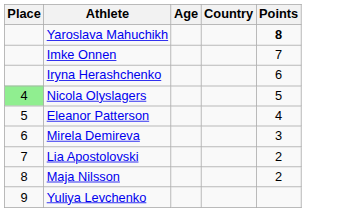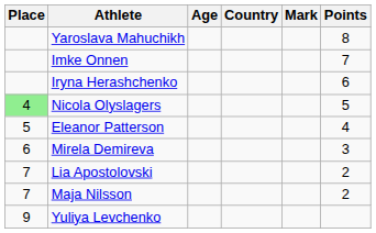 <table class="wikitable mw-datatable sortable">
 <tr>
 <th>Place</th>
 <th>Athlete</th>
 <th>Age</th>
 <th>Country</th>
+<th>Mark</th>
 <th>Points</th>
 </tr>
 <tr>
 <td align=center></td>
 <td><a href='#'>Yaroslava Mahuchikh</a></td>
 <td></td>
 <td></td>
-<td align=center><strong>8</strong></td>
+<td></td>
+<td align=center>8</td>
 </tr>
 <tr>
 <td align=center></td>
 <td><a href='#'>Imke Onnen</a></td>
+<td></td>
 <td></td>
 <td></td>
 <td align=center>7</td>
 </tr>
 <tr>
 <td align=center></td>
 <td><a href='#'>Iryna Herashchenko</a></td>
 <td></td>
 <td></td>
+<td></td>
 <td align=center>6</td>
 </tr>
 <tr>
 <td align=center style="background: lightgreen;">4</td>
 <td><a href='#'>Nicola Olyslagers</a></td>
+<td></td>
 <td></td>
 <td></td>
 <td align=center>5</td>
 </tr>
 <tr>
 <td align=center>5</td>
 <td><a href='#'>Eleanor Patterson</a></td>
 <td></td>
 <td></td>
+<td></td>
 <td align=center>4</td>
 </tr>
 <tr>
 <td align=center>6</td>
 <td><a href='#'>Mirela Demireva</a></td>
+<td></td>
 <td></td>
 <td></td>
 <td align=center>3</td>
 </tr>
 <tr>
 <td align=center>7</td>
 <td><a href='#'>Lia Apostolovski</a></td>
 <td></td>
 <td></td>
+<td></td>
 <td align=center>2</td>
 </tr>
 <tr>
-<td align=center>8</td>
+<td align=center>7</td>
 <td><a href='#'>Maja Nilsson</a></td>
+<td></td>
 <td></td>
 <td></td>
 <td align=center>2</td>
 </tr>
 <tr>
 <td align=center>9</td>
 <td><a href='#'>Yuliya Levchenko</a></td>
 <td></td>
 <td></td>
+<td></td>
 <td align=center></td>
 </tr>
 </table>
